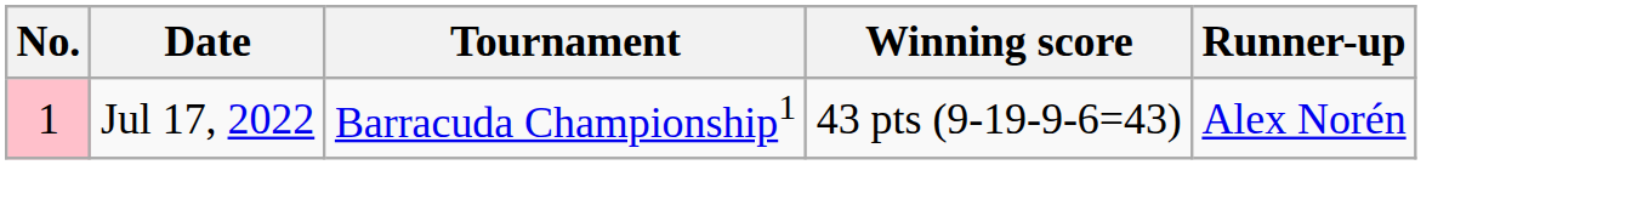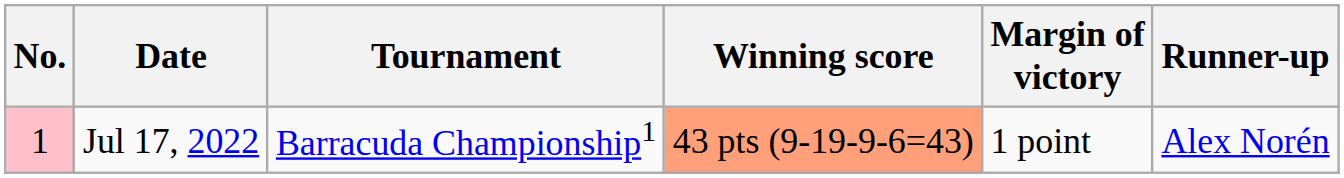 <table class="wikitable" style="font-size:95%;">
 <tr>
 <th>No.</th>
 <th>Date</th>
 <th>Tournament</th>
 <th>Winning score</th>
+<th>Margin of<br>victory</th>
 <th>Runner-up</th>
 </tr>
 <tr>
 <td align=center style="background: pink;">1</td>
 <td align=right>Jul 17, <a href='#'>2022</a></td>
 <td><a href='#'>Barracuda Championship</a><sup>1</sup></td>
-<td>43 pts (9-19-9-6=43)</td>
+<td style="background: lightsalmon;">43 pts (9-19-9-6=43)</td>
+<td>1 point</td>
 <td> <a href='#'>Alex Norén</a></td>
 </tr>
 </table>
